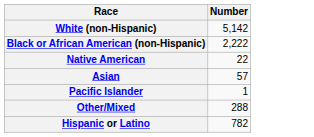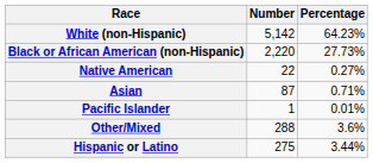 <table class="wikitable" style="text-align:right">
 <tr>
 <th scope="col">Race</th>
 <th scope="col">Number</th>
+<th scope="col">Percentage</th>
 </tr>
 <tr>
 <th scope="row"><a href='#'>White</a> (non-Hispanic)</th>
 <td>5,142</td>
+<td>64.23%</td>
 </tr>
 <tr>
 <th scope="row"><a href='#'>Black or African American</a> (non-Hispanic)</th>
-<td>2,222</td>
+<td>2,220</td>
+<td>27.73%</td>
 </tr>
 <tr>
 <th scope="row"><a href='#'>Native American</a></th>
 <td>22</td>
+<td>0.27%</td>
 </tr>
 <tr>
 <th scope="row"><a href='#'>Asian</a></th>
-<td>57</td>
+<td>87</td>
+<td>0.71%</td>
 </tr>
 <tr>
 <th scope="row"><a href='#'>Pacific Islander</a></th>
 <td>1</td>
+<td>0.01%</td>
 </tr>
 <tr>
 <th scope="row"><a href='#'>Other/Mixed</a></th>
 <td>288</td>
+<td>3.6%</td>
 </tr>
 <tr>
 <th scope="row"><a href='#'>Hispanic</a> or <a href='#'>Latino</a></th>
-<td>782</td>
+<td>275</td>
+<td>3.44%</td>
 </tr>
 </table>
